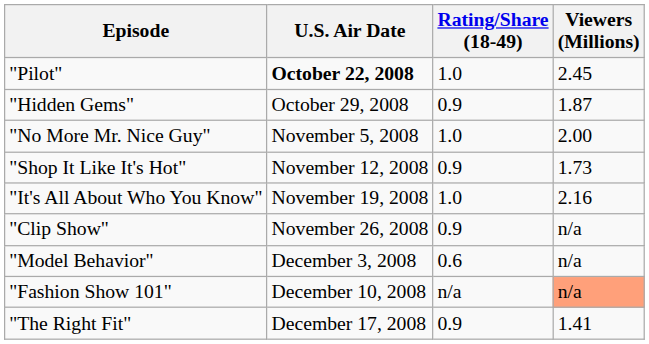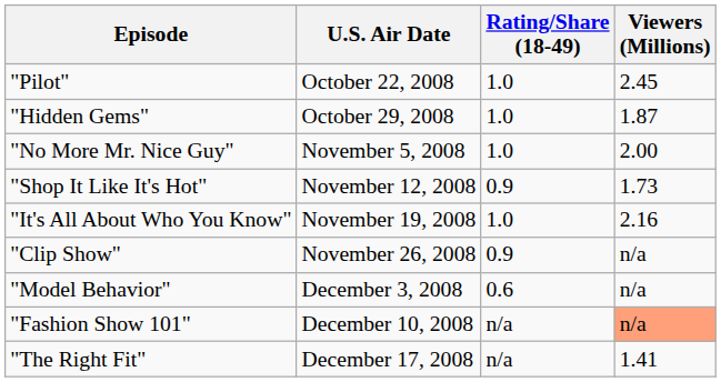 <table class="wikitable sortable">
 <tr>
 <th>Episode</th>
 <th>U.S. Air Date</th>
 <th><a href='#'>Rating/Share</a><br>(18-49)</th>
 <th>Viewers<br>(Millions)</th>
 </tr>
 <tr>
 <td>"Pilot"</td>
-<td><strong>October 22, 2008</strong></td>
+<td>October 22, 2008</td>
 <td>1.0</td>
 <td>2.45</td>
 </tr>
 <tr>
 <td>"Hidden Gems"</td>
 <td>October 29, 2008</td>
-<td>0.9</td>
+<td>1.0</td>
 <td>1.87</td>
 </tr>
 <tr>
 <td>"No More Mr. Nice Guy"</td>
 <td>November 5, 2008</td>
 <td>1.0</td>
 <td>2.00</td>
 </tr>
 <tr>
 <td>"Shop It Like It's Hot"</td>
 <td>November 12, 2008</td>
 <td>0.9</td>
 <td>1.73</td>
 </tr>
 <tr>
 <td>"It's All About Who You Know"</td>
 <td>November 19, 2008</td>
 <td>1.0</td>
 <td>2.16</td>
 </tr>
 <tr>
 <td>"Clip Show"</td>
 <td>November 26, 2008</td>
 <td>0.9</td>
 <td>n/a</td>
 </tr>
 <tr>
 <td>"Model Behavior"</td>
 <td>December 3, 2008</td>
 <td>0.6</td>
 <td>n/a</td>
 </tr>
 <tr>
 <td>"Fashion Show 101"</td>
 <td>December 10, 2008</td>
 <td>n/a</td>
 <td style="background: lightsalmon;">n/a</td>
 </tr>
 <tr>
 <td>"The Right Fit"</td>
 <td>December 17, 2008</td>
-<td>0.9</td>
+<td>n/a</td>
 <td>1.41</td>
 </tr>
 </table>
